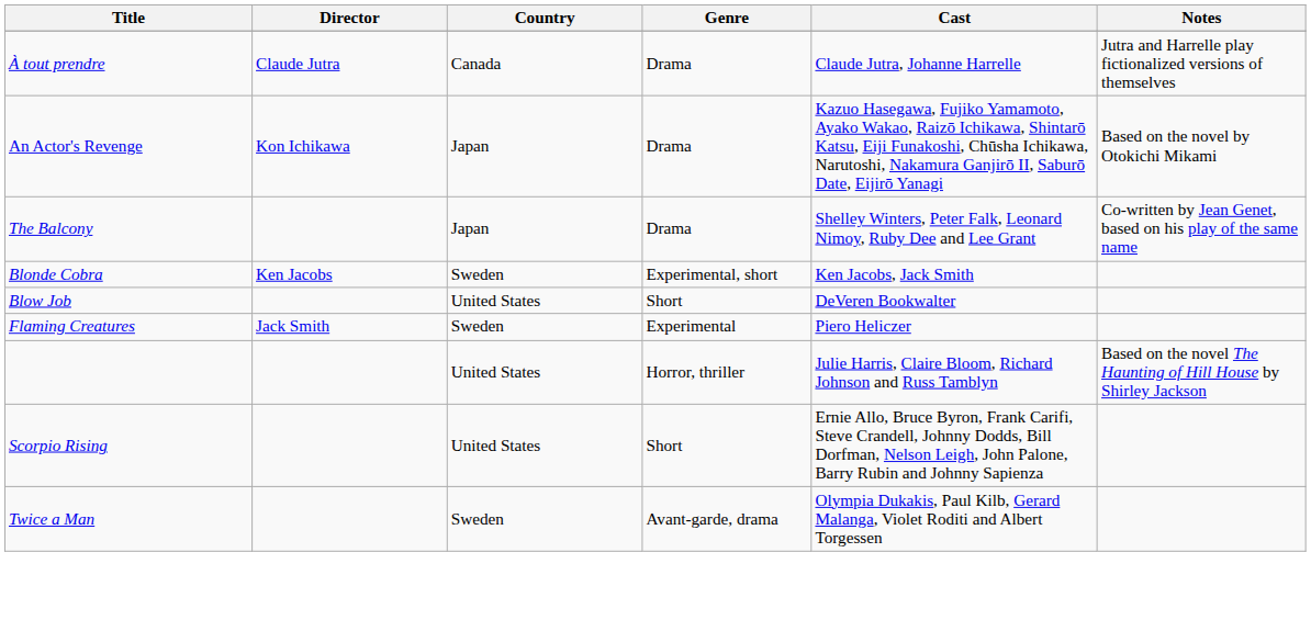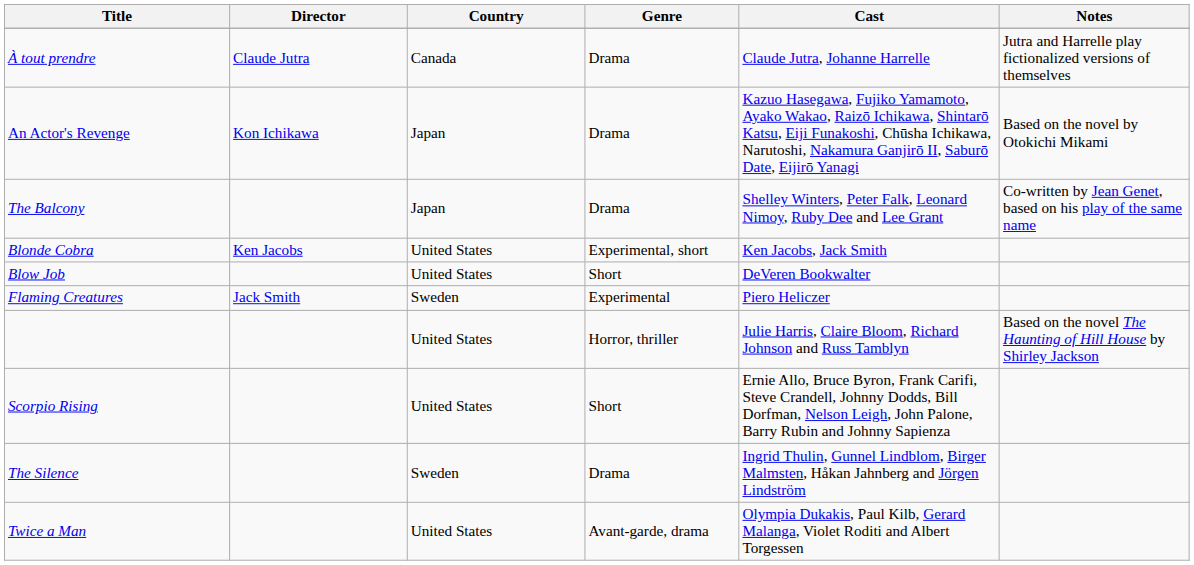 <table class="wikitable sortable">
 <tr>
 <th width="19%">Title</th>
 <th width="15%">Director</th>
 <th width="15%">Country</th>
 <th width="13%">Genre</th>
 <th width="22%">Cast</th>
 <th width="26%">Notes</th>
 </tr>
 <tr valign="top">
 </tr>
 <tr>
 <td><em><a href='#'>À tout prendre</a></em></td>
 <td><a href='#'>Claude Jutra</a></td>
 <td>Canada</td>
 <td>Drama</td>
 <td><a href='#'>Claude Jutra</a>, <a href='#'>Johanne Harrelle</a></td>
 <td>Jutra and Harrelle play fictionalized versions of themselves</td>
 </tr>
 <tr>
 <td><a href='#'>An Actor's Revenge</a></td>
 <td><a href='#'>Kon Ichikawa</a></td>
 <td>Japan</td>
 <td>Drama</td>
 <td><a href='#'>Kazuo Hasegawa</a>, <a href='#'>Fujiko Yamamoto</a>, <a href='#'>Ayako Wakao</a>, <a href='#'>Raizō Ichikawa</a>, <a href='#'>Shintarō Katsu</a>, <a href='#'>Eiji Funakoshi</a>, Chūsha Ichikawa, Narutoshi, <a href='#'>Nakamura Ganjirō II</a>, <a href='#'>Saburō Date</a>, <a href='#'>Eijirō Yanagi</a></td>
 <td>Based on the novel by Otokichi Mikami</td>
 </tr>
 <tr>
 <td><em><a href='#'>The Balcony</a></em></td>
 <td></td>
 <td>Japan</td>
 <td>Drama</td>
 <td><a href='#'>Shelley Winters</a>, <a href='#'>Peter Falk</a>, <a href='#'>Leonard Nimoy</a>, <a href='#'>Ruby Dee</a> and <a href='#'>Lee Grant</a></td>
 <td>Co-written by <a href='#'>Jean Genet</a>, based on his <a href='#'>play of the same name</a></td>
 </tr>
 <tr>
 <td><em><a href='#'>Blonde Cobra</a></em></td>
 <td><a href='#'>Ken Jacobs</a></td>
-<td>Sweden</td>
+<td>United States</td>
 <td>Experimental, short</td>
 <td><a href='#'>Ken Jacobs</a>, <a href='#'>Jack Smith</a></td>
 <td></td>
 </tr>
 <tr>
 <td><em><a href='#'>Blow Job</a></em></td>
 <td></td>
 <td>United States</td>
 <td>Short</td>
 <td><a href='#'>DeVeren Bookwalter</a></td>
 <td></td>
 </tr>
 <tr>
 <td><em><a href='#'>Flaming Creatures</a></em></td>
 <td><a href='#'>Jack Smith</a></td>
 <td>Sweden</td>
 <td>Experimental</td>
 <td><a href='#'>Piero Heliczer</a></td>
 <td></td>
 </tr>
 <tr>
 <td></td>
 <td></td>
 <td>United States</td>
 <td>Horror, thriller</td>
 <td><a href='#'>Julie Harris</a>, <a href='#'>Claire Bloom</a>, <a href='#'>Richard Johnson</a> and <a href='#'>Russ Tamblyn</a></td>
 <td>Based on the novel <em><a href='#'>The Haunting of Hill House</a></em> by <a href='#'>Shirley Jackson</a></td>
 </tr>
 <tr>
 <td><em><a href='#'>Scorpio Rising</a></em></td>
 <td></td>
 <td>United States</td>
 <td>Short</td>
 <td>Ernie Allo, Bruce Byron, Frank Carifi, Steve Crandell, Johnny Dodds, Bill Dorfman, <a href='#'>Nelson Leigh</a>, John Palone, Barry Rubin and Johnny Sapienza</td>
 <td></td>
 </tr>
 <tr>
+<td><em><a href='#'>The Silence</a></em></td>
+<td></td>
+<td>Sweden</td>
+<td>Drama</td>
+<td><a href='#'>Ingrid Thulin</a>, <a href='#'>Gunnel Lindblom</a>, <a href='#'>Birger Malmsten</a>, Håkan Jahnberg and <a href='#'>Jörgen Lindström</a></td>
+<td></td>
+</tr>
+<tr>
 <td><em><a href='#'>Twice a Man</a></em></td>
 <td></td>
-<td>Sweden</td>
+<td>United States</td>
 <td>Avant-garde, drama</td>
 <td><a href='#'>Olympia Dukakis</a>, Paul Kilb, <a href='#'>Gerard Malanga</a>, Violet Roditi and Albert Torgessen</td>
 <td></td>
 </tr>
 </table>
